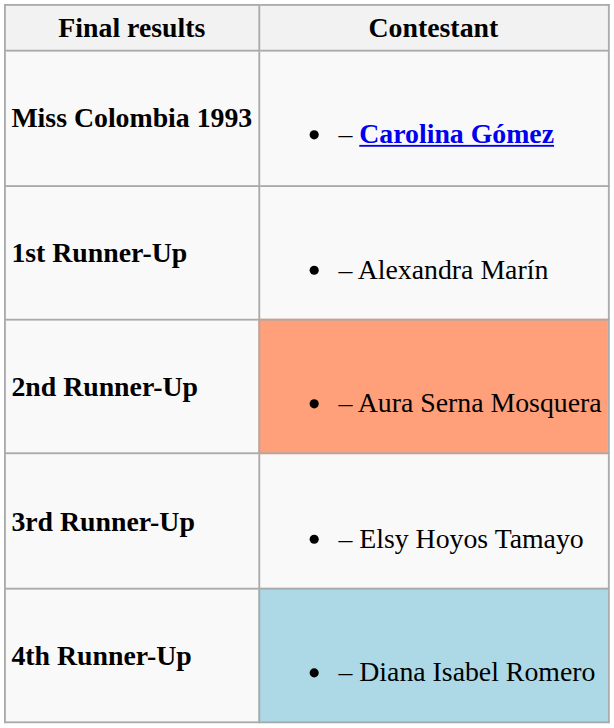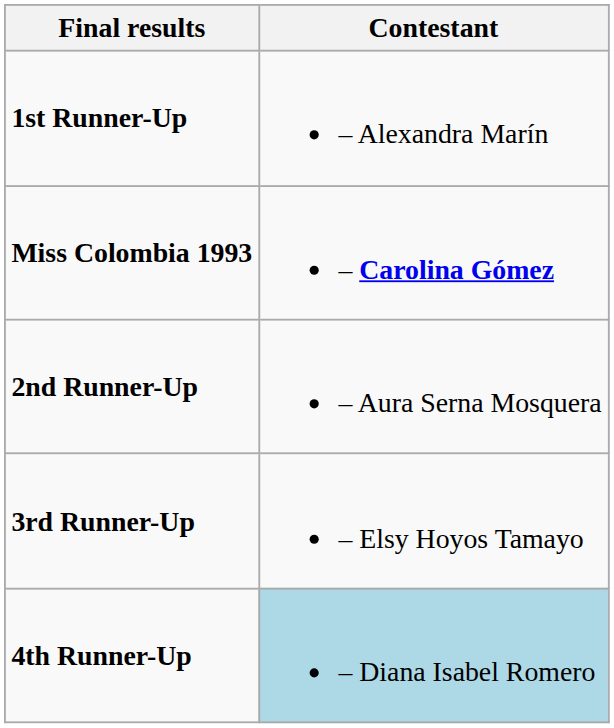 <table class="wikitable sortable" style="font-size:95%;">
 <tr>
 <th>Final results</th>
 <th>Contestant</th>
 </tr>
 <tr>
+<td><strong>1st Runner-Up</strong></td>
+<td><br><ul><li><strong></strong> – Alexandra Marín</li></ul></td>
+</tr>
+<tr>
 <td><strong>Miss Colombia 1993</strong></td>
 <td><br><ul><li><strong></strong> – <strong><a href='#'>Carolina Gómez</a></strong></li></ul></td>
 </tr>
 <tr>
-<td><strong>1st Runner-Up</strong></td>
-<td><br><ul><li><strong></strong> – Alexandra Marín</li></ul></td>
-</tr>
-<tr>
 <td><strong>2nd Runner-Up</strong></td>
-<td style="background: lightsalmon;"><br><ul><li><strong></strong> – Aura Serna Mosquera</li></ul></td>
+<td><br><ul><li><strong></strong> – Aura Serna Mosquera</li></ul></td>
 </tr>
 <tr>
 <td><strong>3rd Runner-Up</strong></td>
 <td><br><ul><li><strong></strong> – Elsy Hoyos Tamayo</li></ul></td>
 </tr>
 <tr>
 <td><strong>4th Runner-Up</strong></td>
 <td style="background: lightblue;"><br><ul><li><strong></strong> – Diana Isabel Romero</li></ul></td>
 </tr>
 </table>
